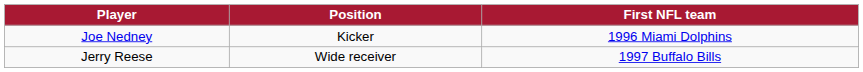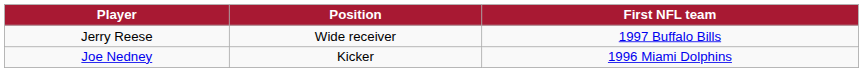 <table class="wikitable" width="65%">
 <tr align="center" style="background:#A81933;color:#FFFFFF;">
 <td><strong>Player</strong></td>
 <td><strong>Position</strong></td>
 <td><strong>First NFL team</strong></td>
 </tr>
 <tr align="center" bgcolor="">
+<td>Jerry Reese</td>
+<td>Wide receiver</td>
+<td><a href='#'>1997 Buffalo Bills</a></td>
+</tr>
+<tr align="center" bgcolor="">
 <td><a href='#'>Joe Nedney</a></td>
 <td>Kicker</td>
 <td><a href='#'>1996 Miami Dolphins</a></td>
 </tr>
-<tr align="center" bgcolor="">
-<td>Jerry Reese</td>
-<td>Wide receiver</td>
-<td><a href='#'>1997 Buffalo Bills</a></td>
-</tr>
 </table>
